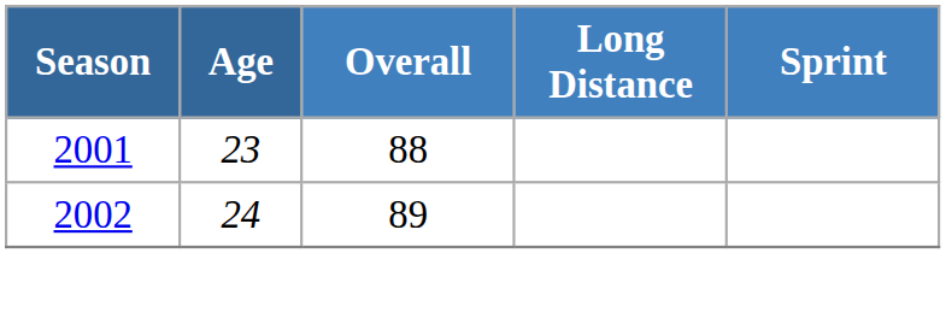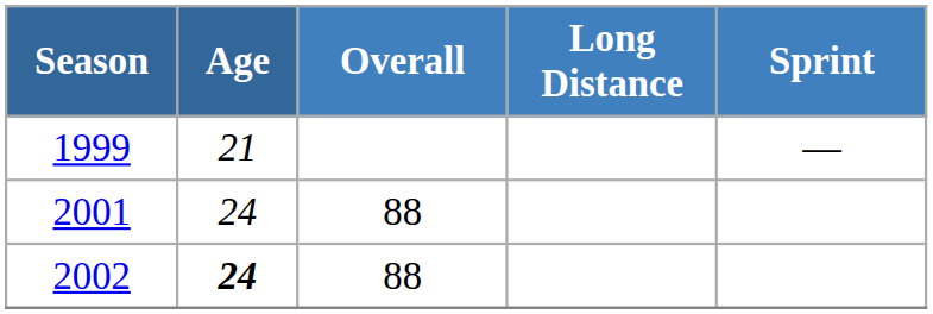 <table class="wikitable" style="font-size:95%; text-align:center; border:grey solid 1px; border-collapse:collapse; background:#ffffff;">
 <tr>
 <th style="background-color:#369; color:white; width:60px;" rowspan="2"> Season </th>
 <th style="background-color:#369; color:white; width:40px;" rowspan="2"> Age </th>
 </tr>
 <tr>
 <th style="background-color:#4180be; color:white; width:75px;">Overall</th>
 <th style="background-color:#4180be; color:white; width:75px;">Long Distance</th>
 <th style="background-color:#4180be; color:white; width:75px;">Sprint</th>
 </tr>
 <tr>
+<td><a href='#'>1999</a></td>
+<td><em>21</em></td>
+<td></td>
+<td></td>
+<td>—</td>
+</tr>
+<tr>
 <td><a href='#'>2001</a></td>
-<td><em>23</em></td>
+<td><em>24</em></td>
 <td>88</td>
 <td></td>
 <td></td>
 </tr>
 <tr>
 <td><a href='#'>2002</a></td>
-<td><em>24</em></td>
-<td>89</td>
+<td><strong><em>24</em></strong></td>
+<td>88</td>
 <td></td>
 <td></td>
 </tr>
 <tr>
 </tr>
 </table>
